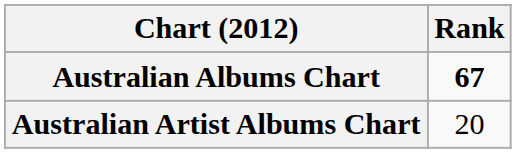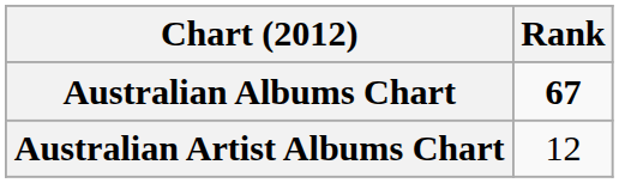 <table class="wikitable sortable plainrowheaders" style="text-align:center">
 <tr>
 <th scope="col">Chart (2012)</th>
 <th scope="col">Rank</th>
 </tr>
 <tr>
 <th scope="row">Australian Albums Chart</th>
 <td><strong>67</strong></td>
 </tr>
 <tr>
 <th scope="row">Australian Artist Albums Chart</th>
-<td>20</td>
+<td>12</td>
 </tr>
 </table>
